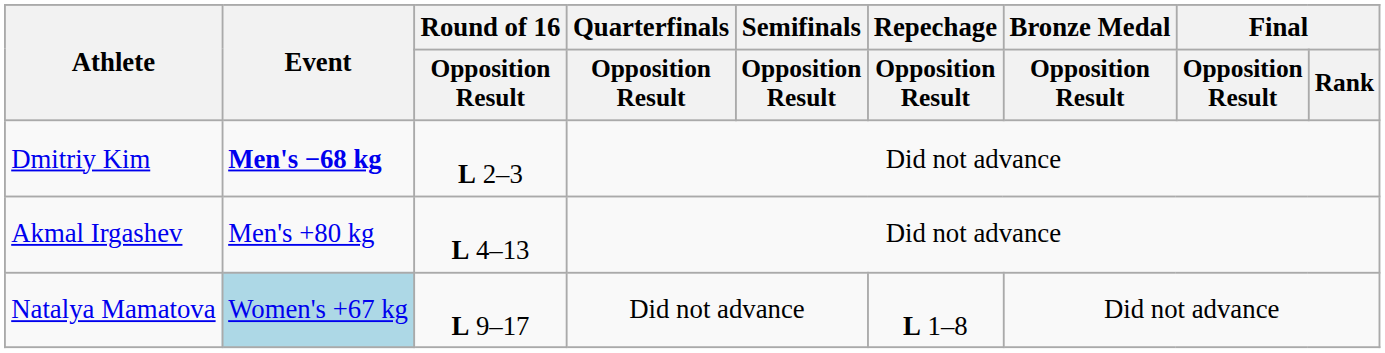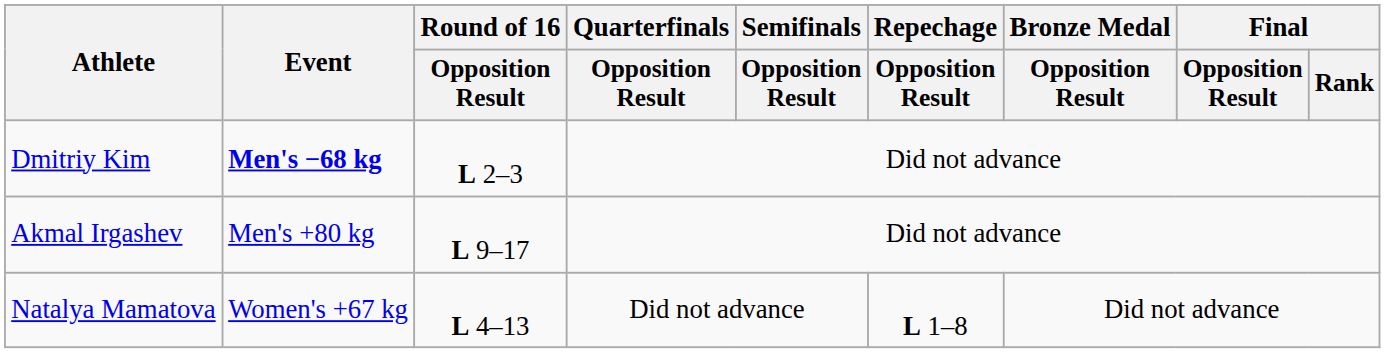 <table class="wikitable" style="font-size:90%">
 <tr>
 <th rowspan="2">Athlete</th>
 <th rowspan="2">Event</th>
 <th>Round of 16</th>
 <th>Quarterfinals</th>
 <th>Semifinals</th>
 <th>Repechage</th>
 <th>Bronze Medal</th>
 <th colspan=2>Final</th>
 </tr>
 <tr style="font-size:95%">
 <th>Opposition<br>Result</th>
 <th>Opposition<br>Result</th>
 <th>Opposition<br>Result</th>
 <th>Opposition<br>Result</th>
 <th>Opposition<br>Result</th>
 <th>Opposition<br>Result</th>
 <th>Rank</th>
 </tr>
 <tr align=center>
 <td align=left><a href='#'>Dmitriy Kim</a></td>
 <td align=left><strong><a href='#'>Men's −68 kg</a></strong></td>
 <td><br><strong>L</strong> 2–3 </td>
 <td colspan=6>Did not advance</td>
 </tr>
 <tr align=center>
 <td align=left><a href='#'>Akmal Irgashev</a></td>
 <td align=left><a href='#'>Men's +80 kg</a></td>
-<td><br><strong>L</strong> 4–13</td>
+<td><br><strong>L</strong> 9–17</td>
 <td colspan=6>Did not advance</td>
 </tr>
 <tr align=center>
 <td align=left><a href='#'>Natalya Mamatova</a></td>
-<td align=left style="background: lightblue;"><a href='#'>Women's +67 kg</a></td>
-<td><br><strong>L</strong> 9–17</td>
+<td align=left><a href='#'>Women's +67 kg</a></td>
+<td><br><strong>L</strong> 4–13</td>
 <td colspan=2>Did not advance</td>
 <td><br><strong>L</strong> 1–8</td>
 <td colspan=3>Did not advance</td>
 </tr>
 </table>
